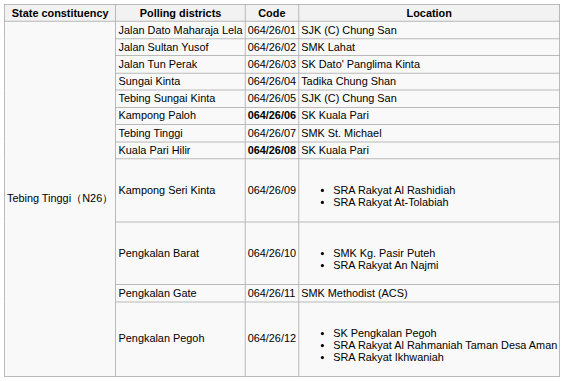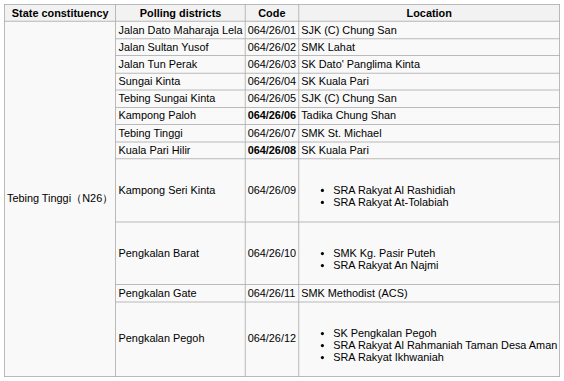 <table class="wikitable sortable mw-collapsible" style="white-space:nowrap;font-size:85%">
 <tr>
 <th>State constituency</th>
 <th>Polling districts</th>
 <th>Code</th>
 <th>Location</th>
 </tr>
 <tr>
 <td rowspan="12">Tebing Tinggi（N26）</td>
 <td>Jalan Dato Maharaja Lela</td>
 <td>064/26/01</td>
 <td>SJK (C) Chung San</td>
 </tr>
 <tr>
 <td>Jalan Sultan Yusof</td>
 <td>064/26/02</td>
 <td>SMK Lahat</td>
 </tr>
 <tr>
 <td>Jalan Tun Perak</td>
 <td>064/26/03</td>
 <td>SK Dato' Panglima Kinta</td>
 </tr>
 <tr>
 <td>Sungai Kinta</td>
 <td>064/26/04</td>
-<td>Tadika Chung Shan</td>
+<td>SK Kuala Pari</td>
 </tr>
 <tr>
 <td>Tebing Sungai Kinta</td>
 <td>064/26/05</td>
 <td>SJK (C) Chung San</td>
 </tr>
 <tr>
 <td>Kampong Paloh</td>
 <td><strong>064/26/06</strong></td>
-<td>SK Kuala Pari</td>
+<td>Tadika Chung Shan</td>
 </tr>
 <tr>
 <td>Tebing Tinggi</td>
 <td>064/26/07</td>
 <td>SMK St. Michael</td>
 </tr>
 <tr>
 <td>Kuala Pari Hilir</td>
 <td><strong>064/26/08</strong></td>
 <td>SK Kuala Pari</td>
 </tr>
 <tr>
 <td>Kampong Seri Kinta</td>
 <td>064/26/09</td>
 <td><br><ul><li>SRA Rakyat Al Rashidiah</li><li>SRA Rakyat At-Tolabiah</li></ul></td>
 </tr>
 <tr>
 <td>Pengkalan Barat</td>
 <td>064/26/10</td>
 <td><br><ul><li>SMK Kg. Pasir Puteh</li><li>SRA Rakyat An Najmi</li></ul></td>
 </tr>
 <tr>
 <td>Pengkalan Gate</td>
 <td>064/26/11</td>
 <td>SMK Methodist (ACS)</td>
 </tr>
 <tr>
 <td>Pengkalan Pegoh</td>
 <td>064/26/12</td>
 <td><br><ul><li>SK Pengkalan Pegoh</li><li>SRA Rakyat Al Rahmaniah Taman Desa Aman</li><li>SRA Rakyat Ikhwaniah</li></ul></td>
 </tr>
 </table>
